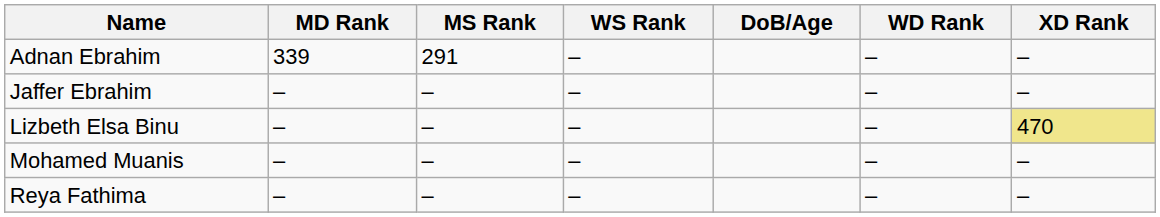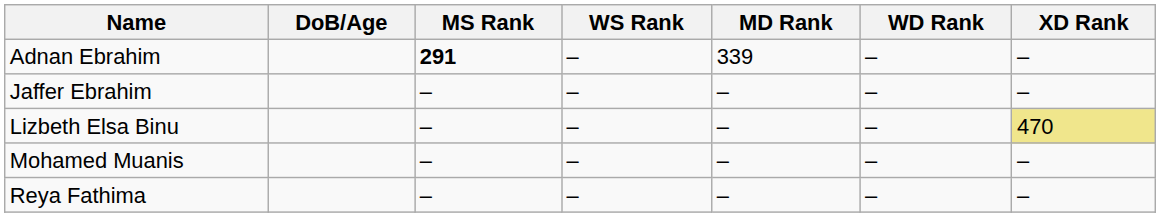 <table class="sortable wikitable"  style="width:800px; font-size:95%;">
 <tr>
 <th align="left">Name</th>
-<th align="left">MD Rank</th>
+<th align="left">DoB/Age</th>
 <th align="left">MS Rank</th>
 <th align="left">WS Rank</th>
-<th align="left">DoB/Age</th>
+<th align="left">MD Rank</th>
 <th align="left">WD Rank</th>
 <th align="left">XD Rank</th>
 </tr>
 <tr>
 <td>Adnan Ebrahim</td>
+<td></td>
+<td><strong>291</strong></td>
+<td>–</td>
 <td>339</td>
-<td>291</td>
-<td>–</td>
-<td></td>
 <td>–</td>
 <td>–</td>
 </tr>
 <tr>
 <td>Jaffer Ebrahim</td>
+<td></td>
 <td>–</td>
 <td>–</td>
 <td>–</td>
-<td></td>
 <td>–</td>
 <td>–</td>
 </tr>
 <tr>
 <td>Lizbeth Elsa Binu</td>
+<td></td>
 <td>–</td>
 <td>–</td>
 <td>–</td>
-<td></td>
 <td>–</td>
 <td style="background: khaki;">470</td>
 </tr>
 <tr>
 <td>Mohamed Muanis</td>
+<td></td>
 <td>–</td>
 <td>–</td>
 <td>–</td>
-<td></td>
 <td>–</td>
 <td>–</td>
 </tr>
 <tr>
 <td>Reya Fathima</td>
+<td></td>
 <td>–</td>
 <td>–</td>
 <td>–</td>
-<td></td>
 <td>–</td>
 <td>–</td>
 </tr>
 </table>
